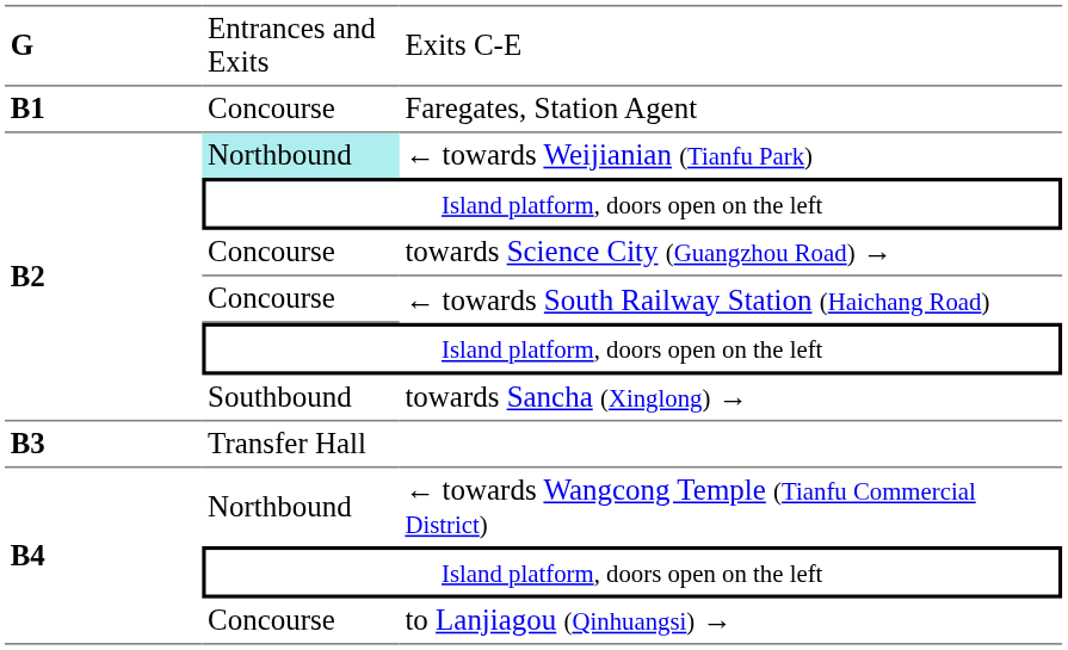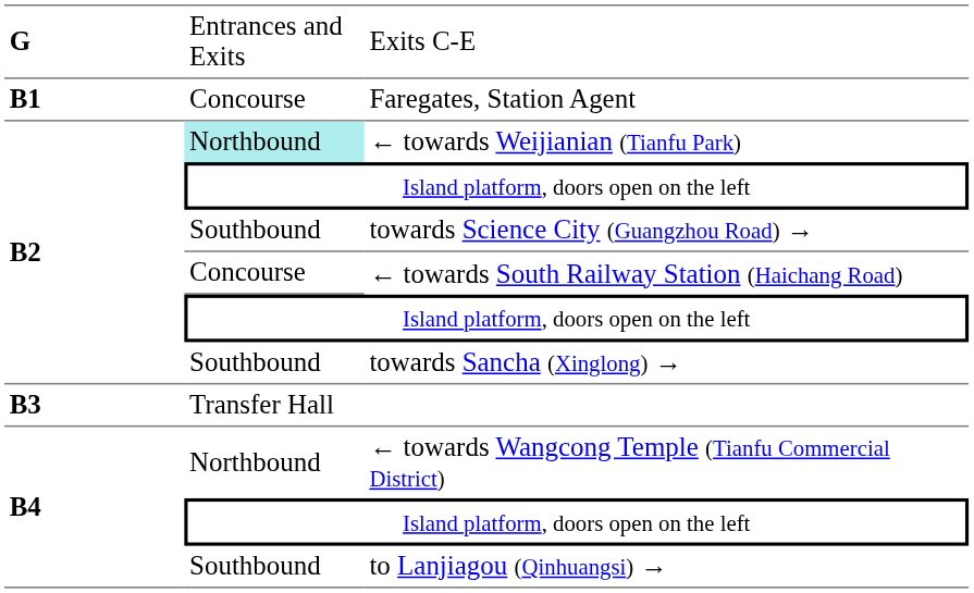 <table cellspacing=0 cellpadding=3>
 <tr>
 <td style="border-top:solid 1px gray;border-bottom:solid 1px gray;" width=100><strong>G</strong></td>
 <td style="border-top:solid 1px gray;border-bottom:solid 1px gray;" width=100>Entrances and Exits</td>
 <td style="border-top:solid 1px gray;border-bottom:solid 1px gray;" width=350>Exits C-E</td>
 </tr>
 <tr>
 <td style="border-bottom:solid 1px gray;"><strong>B1</strong></td>
 <td style="border-bottom:solid 1px gray;">Concourse</td>
 <td style="border-bottom:solid 1px gray;">Faregates, Station Agent</td>
 </tr>
 <tr>
 <td style="border-bottom:solid 1px gray;" rowspan=6><strong>B2</strong></td>
 <td style="background: paleturquoise;">Northbound</td>
 <td>←  towards <a href='#'>Weijianian</a> <small>(<a href='#'>Tianfu Park</a>)</small></td>
 </tr>
 <tr>
 <td style="border-right:solid 2px black;border-left:solid 2px black;border-top:solid 2px black;border-bottom:solid 2px black;text-align:center;" colspan=2><small><a href='#'>Island platform</a>, doors open on the left</small></td>
 </tr>
 <tr>
-<td style="border-bottom:solid 1px gray;">Concourse</td>
+<td style="border-bottom:solid 1px gray;">Southbound</td>
 <td style="border-bottom:solid 1px gray;">  towards <a href='#'>Science City</a> <small>(<a href='#'>Guangzhou Road</a>)</small> →</td>
 </tr>
 <tr>
 <td style="border-bottom:solid 1px gray;">Concourse</td>
 <td>←  towards <a href='#'>South Railway Station</a> <small>(<a href='#'>Haichang Road</a>)</small></td>
 </tr>
 <tr>
 <td style="border-right:solid 2px black;border-left:solid 2px black;border-top:solid 2px black;border-bottom:solid 2px black;text-align:center;" colspan=2><small><a href='#'>Island platform</a>, doors open on the left</small></td>
 </tr>
 <tr>
 <td style="border-bottom:solid 1px gray;">Southbound</td>
 <td style="border-bottom:solid 1px gray;">  towards <a href='#'>Sancha</a> <small>(<a href='#'>Xinglong</a>)</small> →</td>
 </tr>
 <tr>
 <td style="border-bottom:solid 1px gray;"><strong>B3</strong></td>
 <td style="border-bottom:solid 1px gray;">Transfer Hall</td>
 <td style="border-bottom:solid 1px gray;"></td>
 </tr>
 <tr>
 <td style="border-bottom:solid 1px gray;" rowspan=6><strong>B4</strong></td>
 <td>Northbound</td>
 <td>←  towards <a href='#'>Wangcong Temple</a> <small>(<a href='#'>Tianfu Commercial District</a>)</small></td>
 </tr>
 <tr>
 <td style="border-right:solid 2px black;border-left:solid 2px black;border-top:solid 2px black;border-bottom:solid 2px black;text-align:center;" colspan=2><small><a href='#'>Island platform</a>, doors open on the left</small></td>
 </tr>
 <tr>
-<td style="border-bottom:solid 1px gray;">Concourse</td>
+<td style="border-bottom:solid 1px gray;">Southbound</td>
 <td style="border-bottom:solid 1px gray;">  to <a href='#'>Lanjiagou</a> <small>(<a href='#'>Qinhuangsi</a>)</small> →</td>
 </tr>
 </table>
